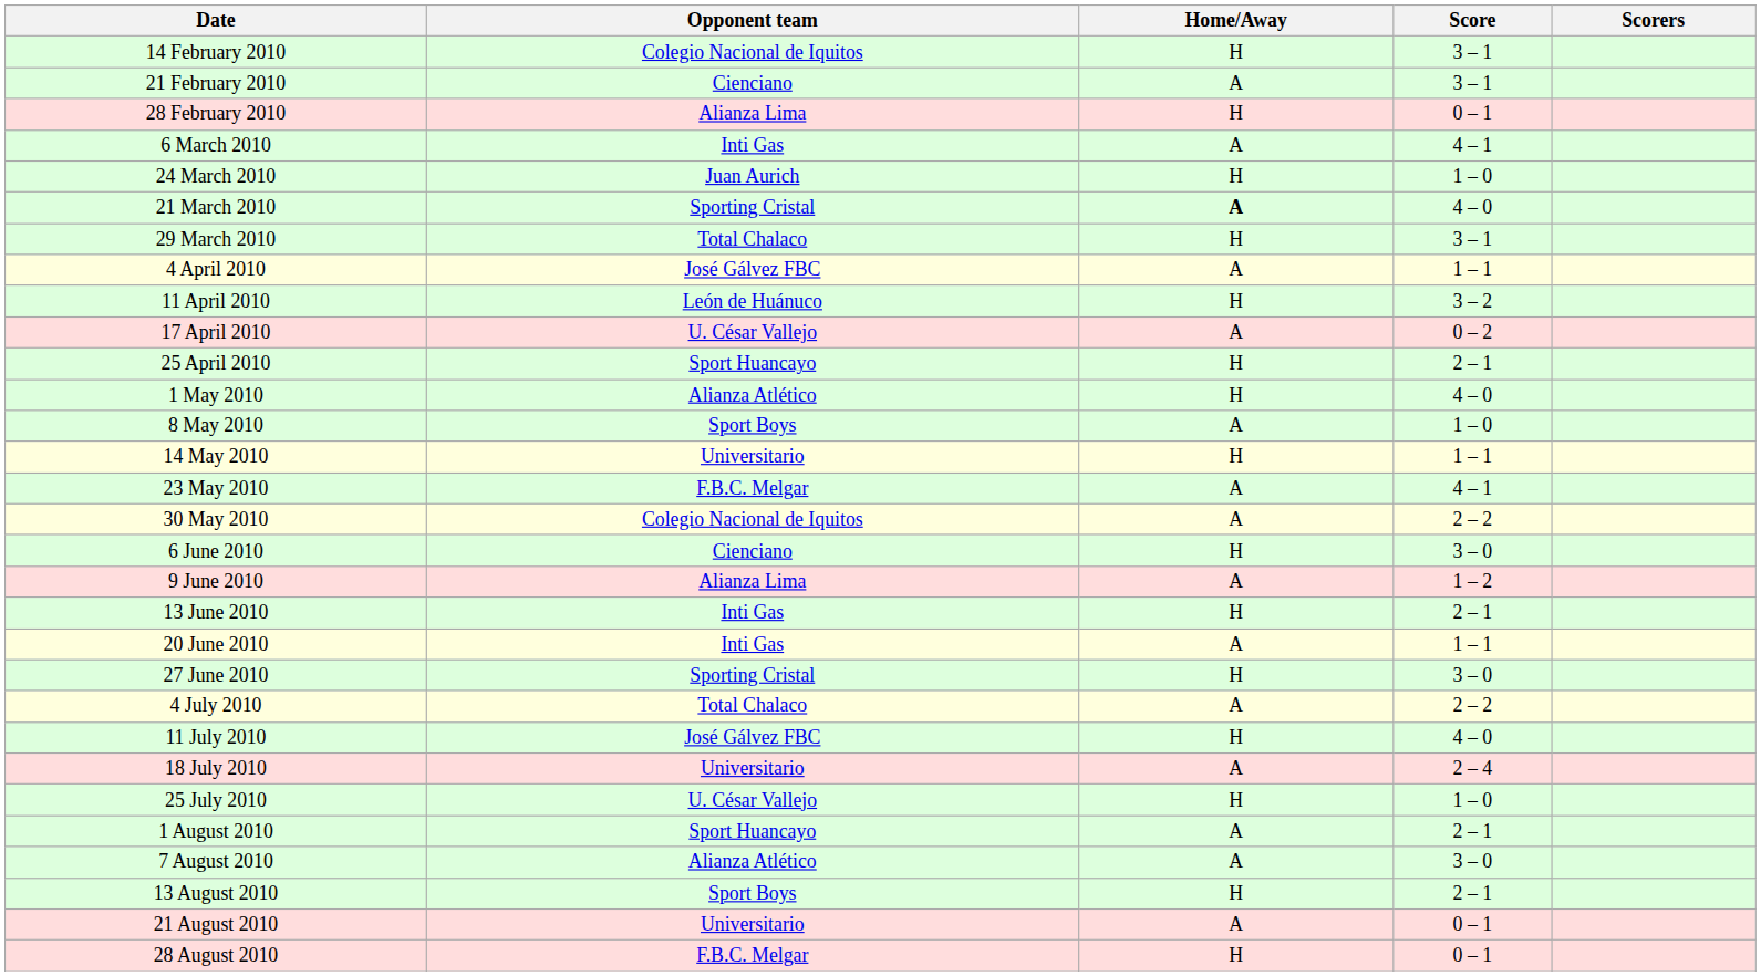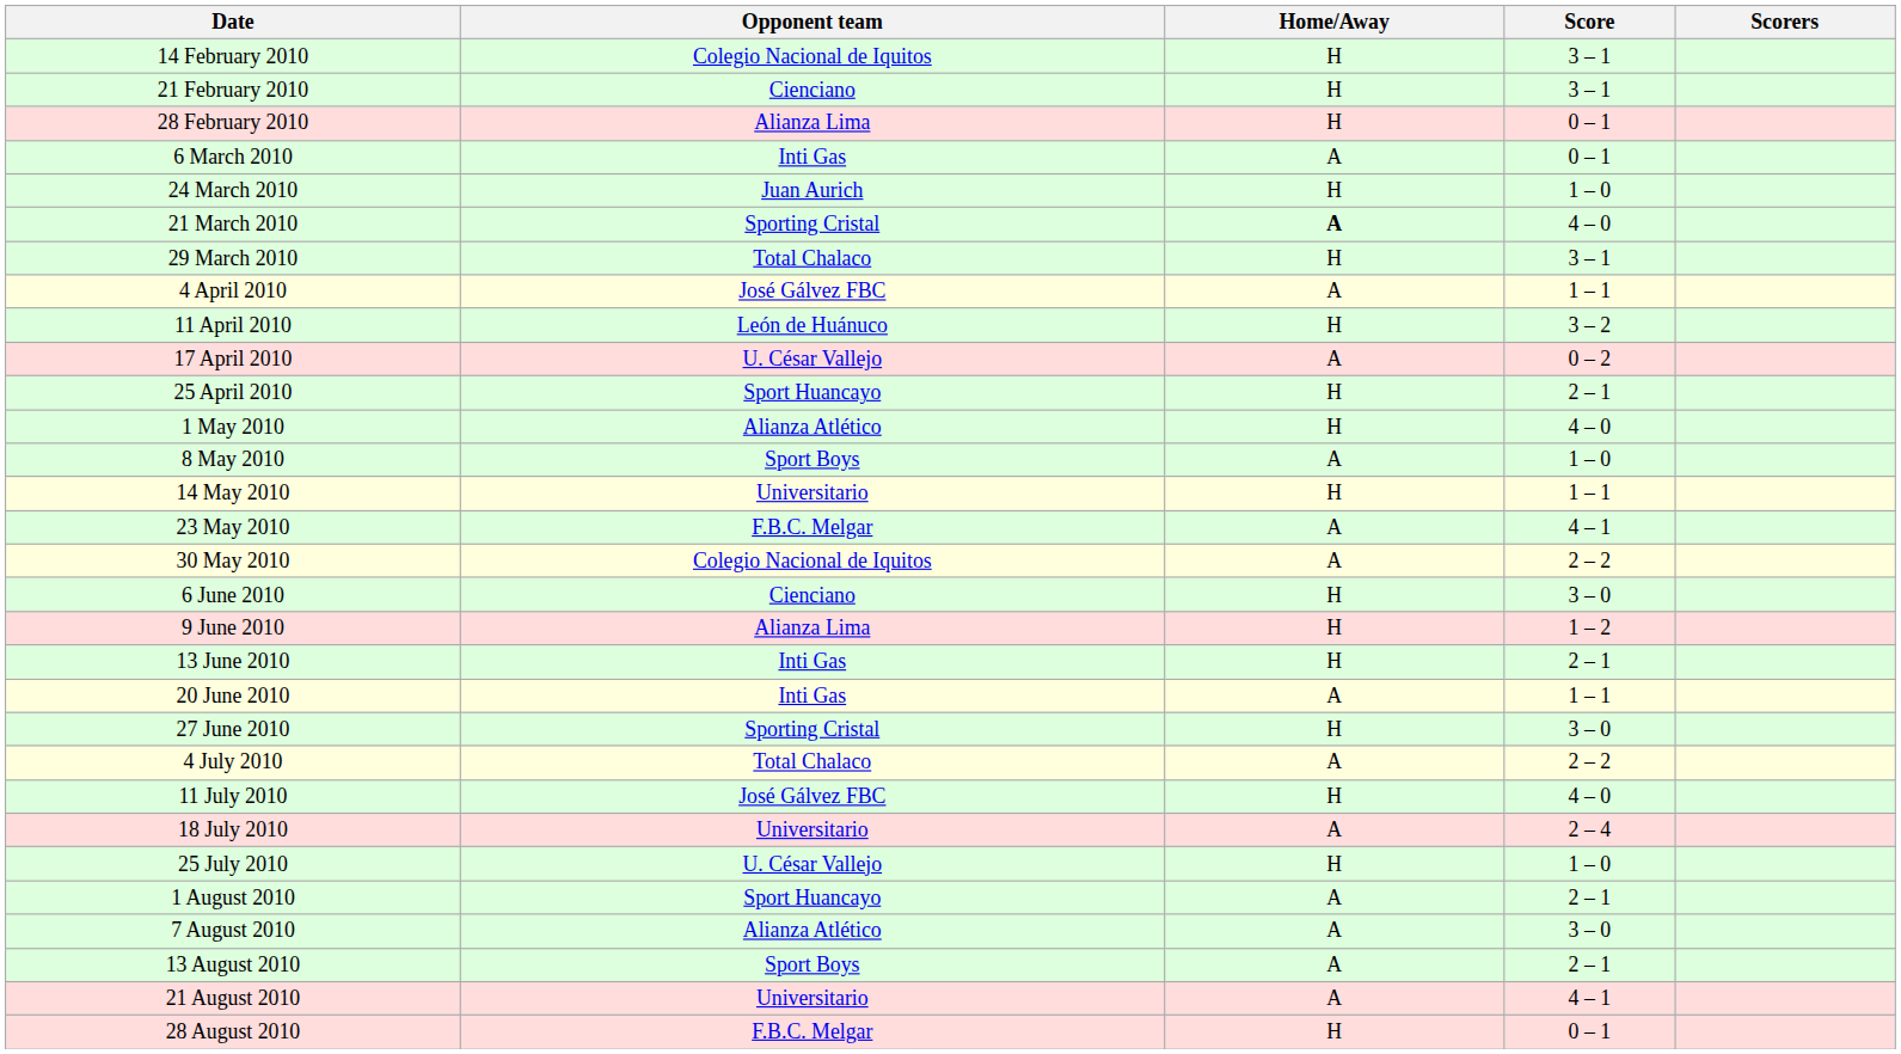 <table class="wikitable" width=90%>
 <tr>
 <th>Date</th>
 <th>Opponent team</th>
 <th>Home/Away</th>
 <th>Score</th>
 <th>Scorers</th>
 </tr>
 <tr bgcolor="#ddffdd">
 <td style="text-align: center">14 February 2010</td>
 <td style="text-align: center"><a href='#'>Colegio Nacional de Iquitos</a></td>
 <td style="text-align: center">H</td>
 <td style="text-align: center">3 – 1</td>
 <td style="text-align: center"></td>
 </tr>
 <tr bgcolor="#ddffdd">
 <td style="text-align: center">21 February 2010</td>
 <td style="text-align: center"><a href='#'>Cienciano</a></td>
-<td style="text-align: center">A</td>
+<td style="text-align: center">H</td>
 <td style="text-align: center">3 – 1</td>
 <td style="text-align: center"></td>
 </tr>
 <tr bgcolor="#ffdddd">
 <td style="text-align: center">28 February 2010</td>
 <td style="text-align: center"><a href='#'>Alianza Lima</a></td>
 <td style="text-align: center">H</td>
 <td style="text-align: center">0 – 1</td>
 <td style="text-align: center"></td>
 </tr>
 <tr bgcolor="#ddffdd">
 <td style="text-align: center">6 March 2010</td>
 <td style="text-align: center"><a href='#'>Inti Gas</a></td>
 <td style="text-align: center">A</td>
-<td style="text-align: center">4 – 1</td>
+<td style="text-align: center">0 – 1</td>
 <td style="text-align: center"></td>
 </tr>
 <tr bgcolor="#ddffdd">
 <td style="text-align: center">24 March 2010</td>
 <td style="text-align: center"><a href='#'>Juan Aurich</a></td>
 <td style="text-align: center">H</td>
 <td style="text-align: center">1 – 0</td>
 <td style="text-align: center"></td>
 </tr>
 <tr bgcolor="#ddffdd">
 <td style="text-align: center">21 March 2010</td>
 <td style="text-align: center"><a href='#'>Sporting Cristal</a></td>
 <td style="text-align: center"><strong>A</strong></td>
 <td style="text-align: center">4 – 0</td>
 <td style="text-align: center"></td>
 </tr>
 <tr bgcolor="#ddffdd">
 <td style="text-align: center">29 March 2010</td>
 <td style="text-align: center"><a href='#'>Total Chalaco</a></td>
 <td style="text-align: center">H</td>
 <td style="text-align: center">3 – 1</td>
 <td style="text-align: center"></td>
 </tr>
 <tr bgcolor="#ffffdd">
 <td style="text-align: center">4 April 2010</td>
 <td style="text-align: center"><a href='#'>José Gálvez FBC</a></td>
 <td style="text-align: center">A</td>
 <td style="text-align: center">1 – 1</td>
 <td style="text-align: center"></td>
 </tr>
 <tr bgcolor="#ddffdd">
 <td style="text-align: center">11 April 2010</td>
 <td style="text-align: center"><a href='#'>León de Huánuco</a></td>
 <td style="text-align: center">H</td>
 <td style="text-align: center">3 – 2</td>
 <td style="text-align: center"></td>
 </tr>
 <tr bgcolor="#ffdddd">
 <td style="text-align: center">17 April 2010</td>
 <td style="text-align: center"><a href='#'>U. César Vallejo</a></td>
 <td style="text-align: center">A</td>
 <td style="text-align: center">0 – 2</td>
 <td style="text-align: center"></td>
 </tr>
 <tr bgcolor="#ddffdd">
 <td style="text-align: center">25 April 2010</td>
 <td style="text-align: center"><a href='#'>Sport Huancayo</a></td>
 <td style="text-align: center">H</td>
 <td style="text-align: center">2 – 1</td>
 <td style="text-align: center"></td>
 </tr>
 <tr bgcolor="#ddffdd">
 <td style="text-align: center">1 May 2010</td>
 <td style="text-align: center"><a href='#'>Alianza Atlético</a></td>
 <td style="text-align: center">H</td>
 <td style="text-align: center">4 – 0</td>
 <td style="text-align: center"></td>
 </tr>
 <tr bgcolor="#ddffdd">
 <td style="text-align: center">8 May 2010</td>
 <td style="text-align: center"><a href='#'>Sport Boys</a></td>
 <td style="text-align: center">A</td>
 <td style="text-align: center">1 – 0</td>
 <td style="text-align: center"></td>
 </tr>
 <tr bgcolor="#ffffdd">
 <td style="text-align: center">14 May 2010</td>
 <td style="text-align: center"><a href='#'>Universitario</a></td>
 <td style="text-align: center">H</td>
 <td style="text-align: center">1 – 1</td>
 <td style="text-align: center"></td>
 </tr>
 <tr bgcolor="#ddffdd">
 <td style="text-align: center">23 May 2010</td>
 <td style="text-align: center"><a href='#'>F.B.C. Melgar</a></td>
 <td style="text-align: center">A</td>
 <td style="text-align: center">4 – 1</td>
 <td style="text-align: center"></td>
 </tr>
 <tr bgcolor="#ffffdd">
 <td style="text-align: center">30 May 2010</td>
 <td style="text-align: center"><a href='#'>Colegio Nacional de Iquitos</a></td>
 <td style="text-align: center">A</td>
 <td style="text-align: center">2 – 2</td>
 <td style="text-align: center"></td>
 </tr>
 <tr bgcolor="#ddffdd">
 <td style="text-align: center">6 June 2010</td>
 <td style="text-align: center"><a href='#'>Cienciano</a></td>
 <td style="text-align: center">H</td>
 <td style="text-align: center">3 – 0</td>
 <td style="text-align: center"></td>
 </tr>
 <tr bgcolor="#ffdddd">
 <td style="text-align: center">9 June 2010</td>
 <td style="text-align: center"><a href='#'>Alianza Lima</a></td>
-<td style="text-align: center">A</td>
+<td style="text-align: center">H</td>
 <td style="text-align: center">1 – 2</td>
 <td style="text-align: center"></td>
 </tr>
 <tr bgcolor="#ddffdd">
 <td style="text-align: center">13 June 2010</td>
 <td style="text-align: center"><a href='#'>Inti Gas</a></td>
 <td style="text-align: center">H</td>
 <td style="text-align: center">2 – 1</td>
 <td style="text-align: center"></td>
 </tr>
 <tr bgcolor="#ffffdd">
 <td style="text-align: center">20 June 2010</td>
 <td style="text-align: center"><a href='#'>Inti Gas</a></td>
 <td style="text-align: center">A</td>
 <td style="text-align: center">1 – 1</td>
 <td style="text-align: center"></td>
 </tr>
 <tr bgcolor="#ddffdd">
 <td style="text-align: center">27 June 2010</td>
 <td style="text-align: center"><a href='#'>Sporting Cristal</a></td>
 <td style="text-align: center">H</td>
 <td style="text-align: center">3 – 0</td>
 <td style="text-align: center"></td>
 </tr>
 <tr bgcolor="#ffffdd">
 <td style="text-align: center">4 July 2010</td>
 <td style="text-align: center"><a href='#'>Total Chalaco</a></td>
 <td style="text-align: center">A</td>
 <td style="text-align: center">2 – 2</td>
 <td style="text-align: center"></td>
 </tr>
 <tr bgcolor="#ddffdd">
 <td style="text-align: center">11 July 2010</td>
 <td style="text-align: center"><a href='#'>José Gálvez FBC</a></td>
 <td style="text-align: center">H</td>
 <td style="text-align: center">4 – 0</td>
 <td style="text-align: center"></td>
 </tr>
 <tr bgcolor="#ffdddd">
 <td style="text-align: center">18 July 2010</td>
 <td style="text-align: center"><a href='#'>Universitario</a></td>
 <td style="text-align: center">A</td>
 <td style="text-align: center">2 – 4</td>
 <td style="text-align: center"></td>
 </tr>
 <tr bgcolor="#ddffdd">
 <td style="text-align: center">25 July 2010</td>
 <td style="text-align: center"><a href='#'>U. César Vallejo</a></td>
 <td style="text-align: center">H</td>
 <td style="text-align: center">1 – 0</td>
 <td style="text-align: center"></td>
 </tr>
 <tr bgcolor="#ddffdd">
 <td style="text-align: center">1 August 2010</td>
 <td style="text-align: center"><a href='#'>Sport Huancayo</a></td>
 <td style="text-align: center">A</td>
 <td style="text-align: center">2 – 1</td>
 <td style="text-align: center"></td>
 </tr>
 <tr bgcolor="#ddffdd">
 <td style="text-align: center">7 August 2010</td>
 <td style="text-align: center"><a href='#'>Alianza Atlético</a></td>
 <td style="text-align: center">A</td>
 <td style="text-align: center">3 – 0</td>
 <td style="text-align: center"></td>
 </tr>
 <tr bgcolor="#ddffdd">
 <td style="text-align: center">13 August 2010</td>
 <td style="text-align: center"><a href='#'>Sport Boys</a></td>
-<td style="text-align: center">H</td>
+<td style="text-align: center">A</td>
 <td style="text-align: center">2 – 1</td>
 <td style="text-align: center"></td>
 </tr>
 <tr bgcolor="#ffdddd">
 <td style="text-align: center">21 August 2010</td>
 <td style="text-align: center"><a href='#'>Universitario</a></td>
 <td style="text-align: center">A</td>
-<td style="text-align: center">0 – 1</td>
+<td style="text-align: center">4 – 1</td>
 <td style="text-align: center"></td>
 </tr>
 <tr bgcolor="#ffdddd">
 <td style="text-align: center">28 August 2010</td>
 <td style="text-align: center"><a href='#'>F.B.C. Melgar</a></td>
 <td style="text-align: center">H</td>
 <td style="text-align: center">0 – 1</td>
 <td style="text-align: center"></td>
 </tr>
 </table>
